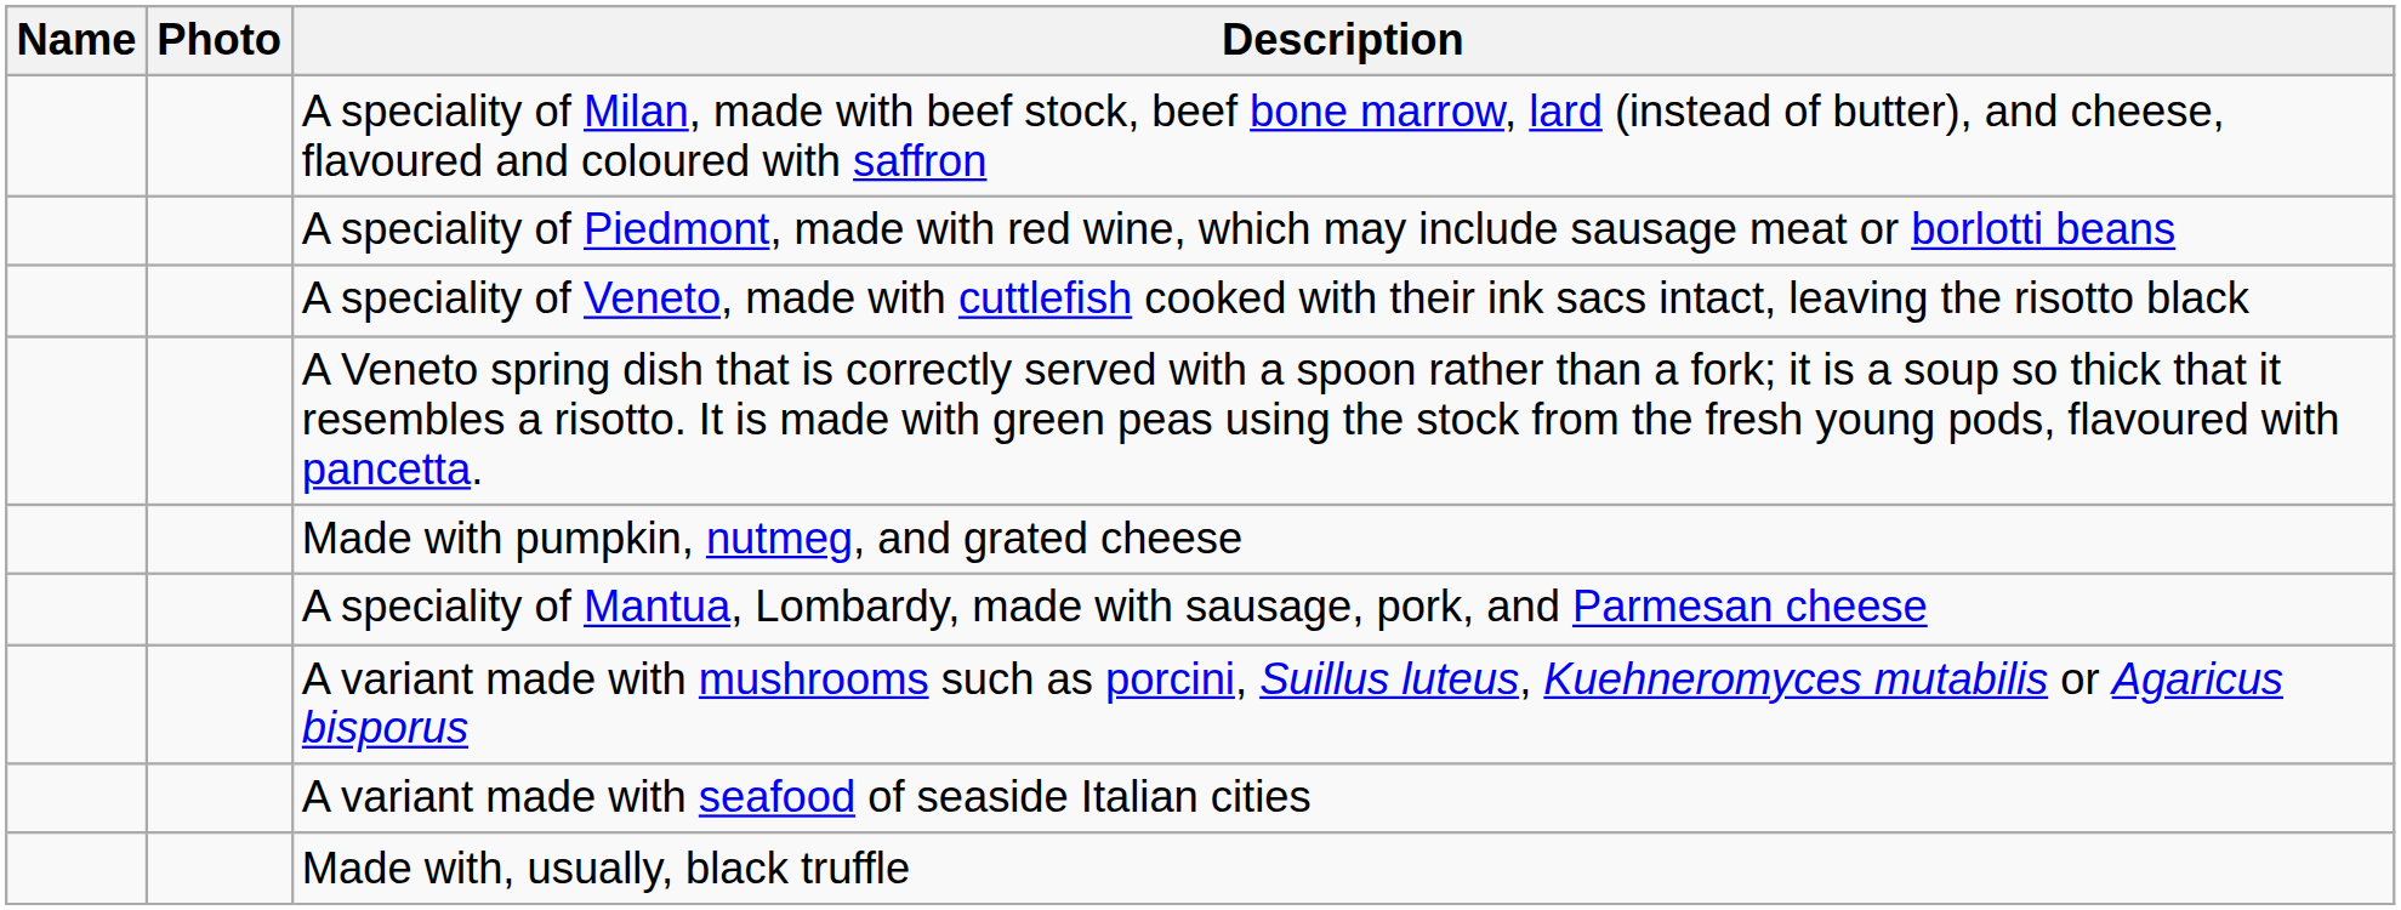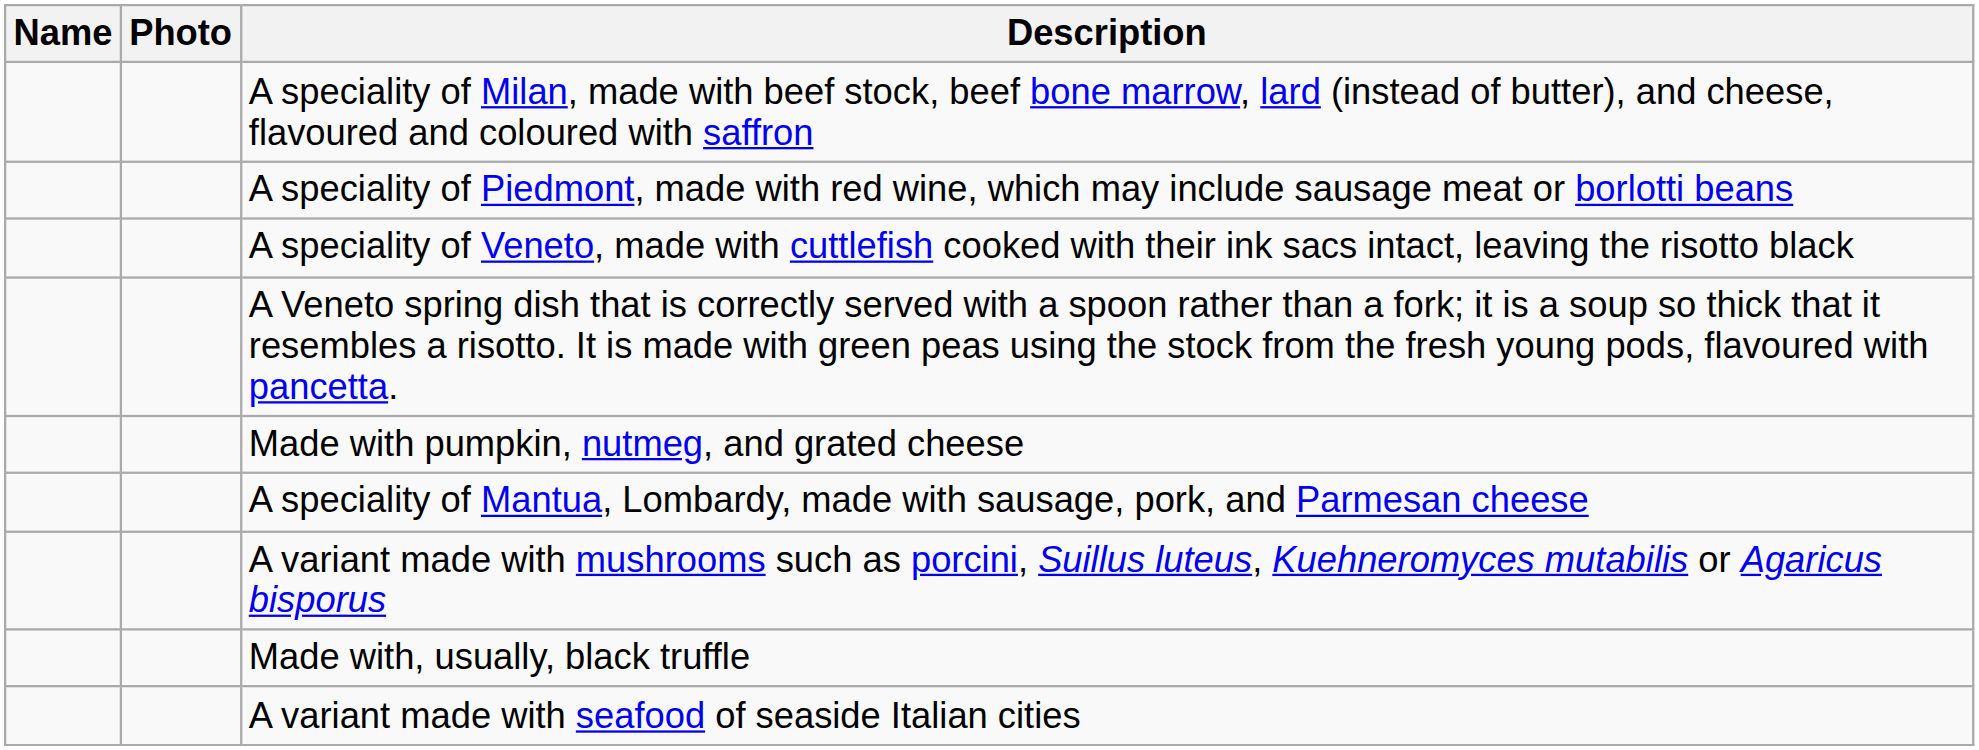 <table class="wikitable">
 <tr>
 <th>Name</th>
 <th>Photo</th>
 <th>Description</th>
 </tr>
 <tr>
 <td></td>
 <td></td>
 <td>A speciality of <a href='#'>Milan</a>, made with beef stock, beef <a href='#'>bone marrow</a>, <a href='#'>lard</a> (instead of butter), and cheese, flavoured and coloured with <a href='#'>saffron</a></td>
 </tr>
 <tr>
 <td></td>
 <td></td>
 <td>A speciality of <a href='#'>Piedmont</a>, made with red wine, which may include sausage meat or <a href='#'>borlotti beans</a></td>
 </tr>
 <tr>
 <td></td>
 <td></td>
 <td>A speciality of <a href='#'>Veneto</a>, made with <a href='#'>cuttlefish</a> cooked with their ink sacs intact, leaving the risotto black</td>
 </tr>
 <tr>
 <td></td>
 <td></td>
 <td>A Veneto spring dish that is correctly served with a spoon rather than a fork; it is a soup so thick that it resembles a risotto. It is made with green peas using the stock from the fresh young pods, flavoured with <a href='#'>pancetta</a>.</td>
 </tr>
 <tr>
 <td></td>
 <td></td>
 <td>Made with pumpkin, <a href='#'>nutmeg</a>, and grated cheese</td>
 </tr>
 <tr>
 <td></td>
 <td></td>
 <td>A speciality of <a href='#'>Mantua</a>, Lombardy, made with sausage, pork, and <a href='#'>Parmesan cheese</a></td>
 </tr>
 <tr>
 <td></td>
 <td></td>
 <td>A variant made with <a href='#'>mushrooms</a> such as <a href='#'>porcini</a>, <em><a href='#'>Suillus luteus</a></em>, <em><a href='#'>Kuehneromyces mutabilis</a></em> or <em><a href='#'>Agaricus bisporus</a></em></td>
 </tr>
 <tr>
 <td></td>
 <td></td>
-<td>A variant made with <a href='#'>seafood</a> of seaside Italian cities</td>
+<td>Made with, usually, black truffle</td>
 </tr>
 <tr>
 <td></td>
 <td></td>
-<td>Made with, usually, black truffle</td>
+<td>A variant made with <a href='#'>seafood</a> of seaside Italian cities</td>
 </tr>
 </table>
